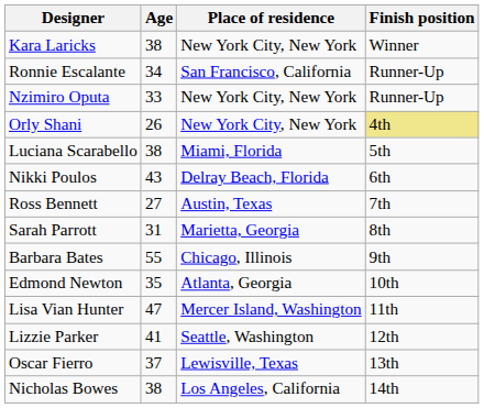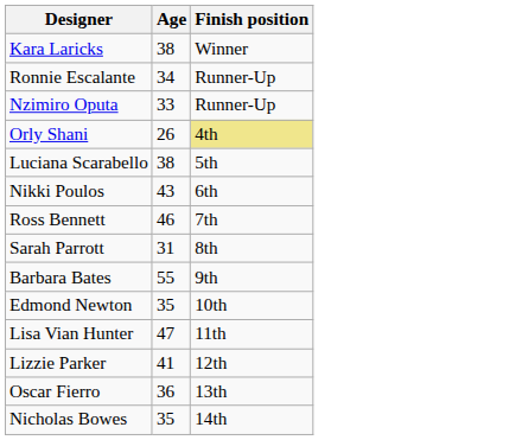 <table class="wikitable">
 <tr>
 <th>Designer</th>
 <th>Age</th>
-<th>Place of residence</th>
 <th>Finish position</th>
 </tr>
 <tr>
 <td><a href='#'>Kara Laricks</a></td>
 <td>38</td>
-<td>New York City, New York</td>
 <td>Winner</td>
 </tr>
 <tr>
 <td>Ronnie Escalante</td>
 <td>34</td>
-<td><a href='#'>San Francisco</a>, California</td>
 <td>Runner-Up</td>
 </tr>
 <tr>
 <td><a href='#'>Nzimiro Oputa</a></td>
 <td>33</td>
-<td>New York City, New York</td>
 <td>Runner-Up</td>
 </tr>
 <tr>
 <td><a href='#'>Orly Shani</a></td>
 <td>26</td>
-<td><a href='#'>New York City</a>, New York</td>
 <td style="background: khaki;">4th</td>
 </tr>
 <tr>
 <td>Luciana Scarabello</td>
 <td>38</td>
-<td><a href='#'>Miami, Florida</a></td>
 <td>5th</td>
 </tr>
 <tr>
 <td>Nikki Poulos</td>
 <td>43</td>
-<td><a href='#'>Delray Beach, Florida</a></td>
 <td>6th</td>
 </tr>
 <tr>
 <td>Ross Bennett</td>
-<td>27</td>
-<td><a href='#'>Austin, Texas</a></td>
+<td>46</td>
 <td>7th</td>
 </tr>
 <tr>
 <td>Sarah Parrott</td>
 <td>31</td>
-<td><a href='#'>Marietta, Georgia</a></td>
 <td>8th</td>
 </tr>
 <tr>
 <td>Barbara Bates</td>
 <td>55</td>
-<td><a href='#'>Chicago</a>, Illinois</td>
 <td>9th</td>
 </tr>
 <tr>
 <td>Edmond Newton</td>
 <td>35</td>
-<td><a href='#'>Atlanta</a>, Georgia</td>
 <td>10th</td>
 </tr>
 <tr>
 <td>Lisa Vian Hunter</td>
 <td>47</td>
-<td><a href='#'>Mercer Island, Washington</a></td>
 <td>11th</td>
 </tr>
 <tr>
 <td>Lizzie Parker</td>
 <td>41</td>
-<td><a href='#'>Seattle</a>, Washington</td>
 <td>12th</td>
 </tr>
 <tr>
 <td>Oscar Fierro</td>
-<td>37</td>
-<td><a href='#'>Lewisville, Texas</a></td>
+<td>36</td>
 <td>13th</td>
 </tr>
 <tr>
 <td>Nicholas Bowes</td>
-<td>38</td>
-<td><a href='#'>Los Angeles</a>, California</td>
+<td>35</td>
 <td>14th</td>
 </tr>
 </table>
